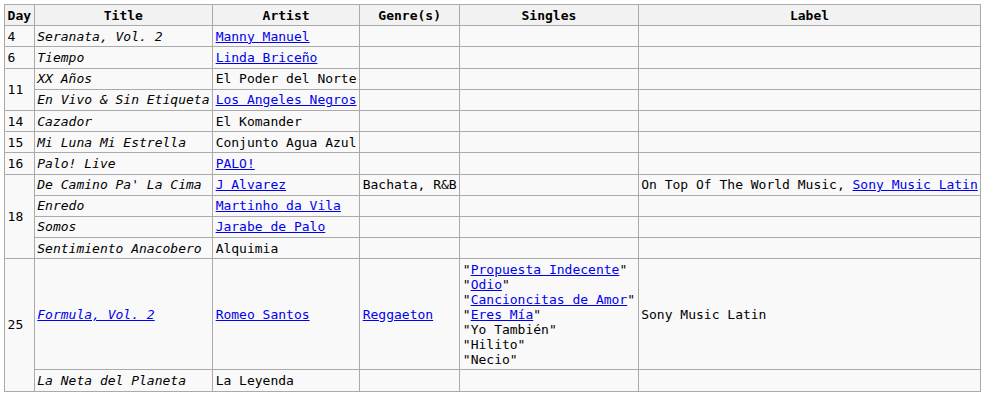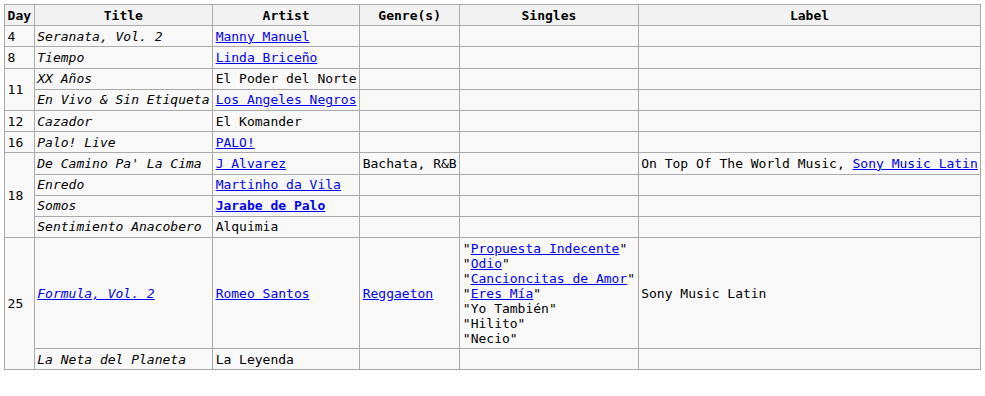 <table class="wikitable sortable" style="text-align: left;">
 <tr>
 <th>Day</th>
 <th>Title</th>
 <th>Artist</th>
 <th>Genre(s)</th>
 <th>Singles</th>
 <th>Label</th>
 </tr>
 <tr>
 <td>4</td>
 <td><em>Seranata, Vol. 2</em></td>
 <td><a href='#'>Manny Manuel</a></td>
 <td></td>
 <td></td>
 <td></td>
 </tr>
 <tr>
-<td>6</td>
+<td>8</td>
 <td><em>Tiempo</em></td>
 <td><a href='#'>Linda Briceño</a></td>
 <td></td>
 <td></td>
 <td></td>
 </tr>
 <tr>
 </tr>
 <tr>
 <td rowspan="2">11</td>
 <td><em>XX Años</em></td>
 <td>El Poder del Norte</td>
 <td></td>
 <td></td>
 <td></td>
 </tr>
 <tr>
 <td><em>En Vivo & Sin Etiqueta </em></td>
 <td><a href='#'>Los Angeles Negros</a></td>
 <td></td>
 <td></td>
 <td></td>
 </tr>
 <tr>
-<td>14</td>
+<td>12</td>
 <td><em>Cazador</em></td>
 <td>El Komander</td>
-<td></td>
-<td></td>
-<td></td>
-</tr>
-<tr>
-<td>15</td>
-<td><em>Mi Luna Mi Estrella</em></td>
-<td>Conjunto Agua Azul</td>
 <td></td>
 <td></td>
 <td></td>
 </tr>
 <tr>
 <td>16</td>
 <td><em>Palo! Live</em></td>
 <td><a href='#'>PALO!</a></td>
 <td></td>
 <td></td>
 <td></td>
 </tr>
 <tr>
 <td rowspan="4">18</td>
 <td><em>De Camino Pa' La Cima</em></td>
 <td><a href='#'>J Alvarez</a></td>
 <td>Bachata, R&B</td>
 <td></td>
 <td>On Top Of The World Music, <a href='#'>Sony Music Latin</a></td>
 </tr>
 <tr>
 <td><em>Enredo</em></td>
 <td><a href='#'>Martinho da Vila</a></td>
 <td></td>
 <td></td>
 <td></td>
 </tr>
 <tr>
 <td><em>Somos</em></td>
-<td><a href='#'>Jarabe de Palo</a></td>
+<td><strong><a href='#'>Jarabe de Palo</a></strong></td>
 <td></td>
 <td></td>
 <td></td>
 </tr>
 <tr>
 <td><em>Sentimiento Anacobero</em></td>
 <td>Alquimia</td>
 <td></td>
 <td></td>
 <td></td>
 </tr>
 <tr>
 <td rowspan="2">25</td>
 <td><em><a href='#'>Formula, Vol. 2</a></em></td>
 <td><a href='#'>Romeo Santos</a></td>
 <td><a href='#'>Reggaeton</a></td>
 <td>"<a href='#'>Propuesta Indecente</a>"<br>"<a href='#'>Odio</a>"<br>"<a href='#'>Cancioncitas de Amor</a>"<br>"<a href='#'>Eres Mía</a>"<br>"Yo También"<br>"Hilito"<br>"Necio"</td>
 <td>Sony Music Latin</td>
 </tr>
 <tr>
 <td><em>La Neta del Planeta</em></td>
 <td>La Leyenda</td>
 <td></td>
 <td></td>
 <td></td>
 </tr>
 <tr>
 </tr>
 </table>
